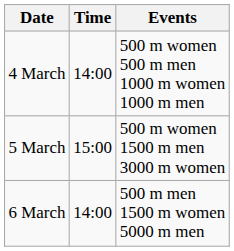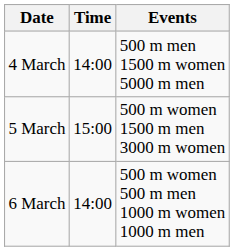 <table class="wikitable" border="1">
 <tr>
 <th>Date</th>
 <th>Time</th>
 <th>Events</th>
 </tr>
 <tr>
 <td>4 March</td>
 <td>14:00</td>
-<td>500 m women<br>500 m men<br>1000 m women<br>1000 m men</td>
+<td>500 m men<br>1500 m women<br>5000 m men</td>
 </tr>
 <tr>
 <td>5 March</td>
 <td>15:00</td>
 <td>500 m women<br>1500 m men<br>3000 m women</td>
 </tr>
 <tr>
 <td>6 March</td>
 <td>14:00</td>
-<td>500 m men<br>1500 m women<br>5000 m men</td>
+<td>500 m women<br>500 m men<br>1000 m women<br>1000 m men</td>
 </tr>
 </table>
